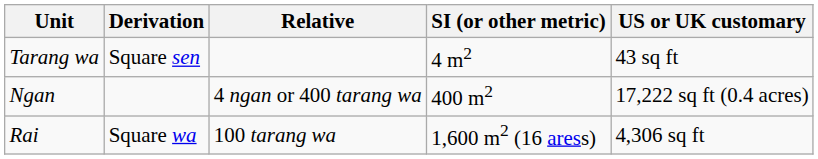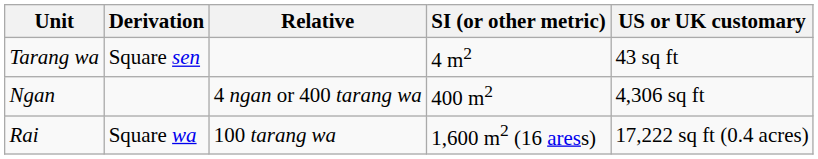 <table class="wikitable">
 <tr>
 <th>Unit</th>
 <th>Derivation</th>
 <th>Relative</th>
 <th>SI (or other metric)</th>
 <th>US or UK customary</th>
 </tr>
 <tr>
 <td><em>Tarang wa</em></td>
 <td>Square <em><a href='#'>sen</a></em></td>
 <td></td>
 <td>4 m<sup>2</sup></td>
 <td>43 sq ft</td>
 </tr>
 <tr>
 <td><em>Ngan</em></td>
 <td></td>
 <td>4 <em>ngan</em> or 400 <em>tarang wa</em></td>
 <td>400 m<sup>2</sup></td>
-<td>17,222 sq ft (0.4 acres)</td>
+<td>4,306 sq ft</td>
 </tr>
 <tr>
 <td><em>Rai</em></td>
 <td>Square <em><a href='#'>wa</a></em></td>
 <td>100 <em>tarang wa</em></td>
 <td>1,600 m<sup>2</sup> (16 <a href='#'>ares</a>s)</td>
-<td>4,306 sq ft</td>
+<td>17,222 sq ft (0.4 acres)</td>
 </tr>
 </table>
